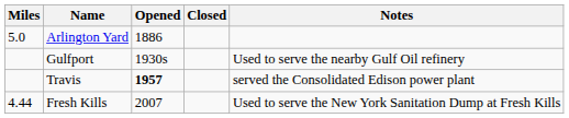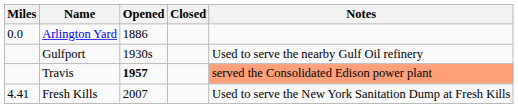 <table class="wikitable">
 <tr>
 <th>Miles</th>
 <th>Name</th>
 <th>Opened</th>
 <th>Closed</th>
 <th>Notes</th>
 </tr>
 <tr>
-<td>5.0</td>
+<td>0.0</td>
 <td><a href='#'>Arlington Yard</a></td>
 <td>1886</td>
 <td></td>
 <td></td>
 </tr>
 <tr>
 <td></td>
 <td>Gulfport</td>
 <td>1930s</td>
 <td></td>
 <td>Used to serve the nearby Gulf Oil refinery</td>
 </tr>
 <tr>
 <td></td>
 <td>Travis</td>
 <td><strong>1957</strong></td>
 <td></td>
-<td>served the Consolidated Edison power plant</td>
+<td style="background: lightsalmon;">served the Consolidated Edison power plant</td>
 </tr>
 <tr>
-<td>4.44</td>
+<td>4.41</td>
 <td>Fresh Kills</td>
 <td>2007</td>
 <td></td>
 <td>Used to serve the New York Sanitation Dump at Fresh Kills</td>
 </tr>
 </table>
